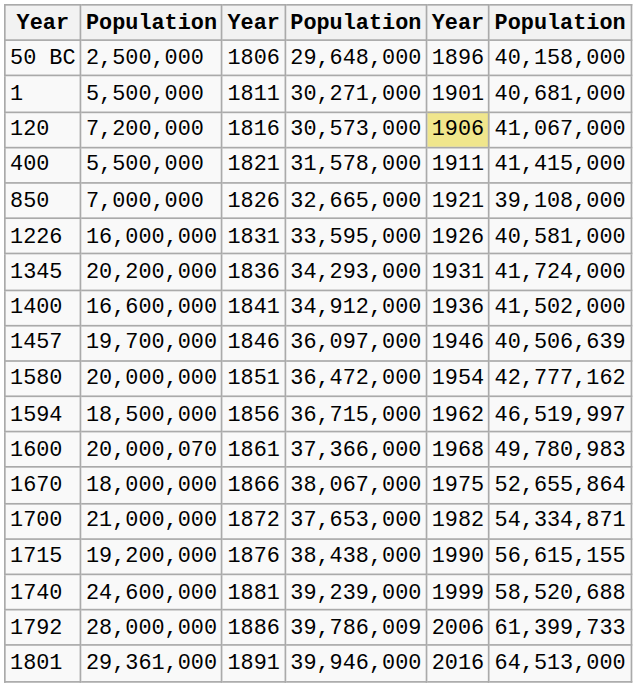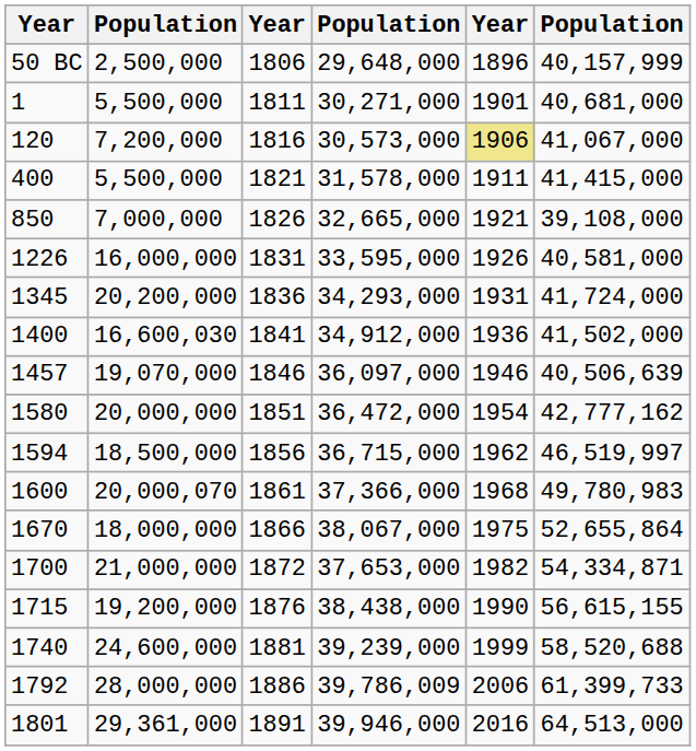 <table class="wikitable mw-collapsible">
 <tr>
 <th>Year</th>
 <th>Population</th>
 <th>Year</th>
 <th>Population</th>
 <th>Year</th>
 <th>Population</th>
 </tr>
 <tr>
 <td>50 BC</td>
 <td>2,500,000</td>
 <td>1806</td>
 <td>29,648,000</td>
 <td>1896</td>
-<td>40,158,000</td>
+<td>40,157,999</td>
 </tr>
 <tr>
 <td>1</td>
 <td>5,500,000</td>
 <td>1811</td>
 <td>30,271,000</td>
 <td>1901</td>
 <td>40,681,000</td>
 </tr>
 <tr>
 <td>120</td>
 <td>7,200,000</td>
 <td>1816</td>
 <td>30,573,000</td>
 <td style="background: khaki;">1906</td>
 <td>41,067,000</td>
 </tr>
 <tr>
 <td>400</td>
 <td>5,500,000</td>
 <td>1821</td>
 <td>31,578,000</td>
 <td>1911</td>
 <td>41,415,000</td>
 </tr>
 <tr>
 <td>850</td>
 <td>7,000,000</td>
 <td>1826</td>
 <td>32,665,000</td>
 <td>1921</td>
 <td>39,108,000</td>
 </tr>
 <tr>
 <td>1226</td>
 <td>16,000,000</td>
 <td>1831</td>
 <td>33,595,000</td>
 <td>1926</td>
 <td>40,581,000</td>
 </tr>
 <tr>
 <td>1345</td>
 <td>20,200,000</td>
 <td>1836</td>
 <td>34,293,000</td>
 <td>1931</td>
 <td>41,724,000</td>
 </tr>
 <tr>
 <td>1400</td>
-<td>16,600,000</td>
+<td>16,600,030</td>
 <td>1841</td>
 <td>34,912,000</td>
 <td>1936</td>
 <td>41,502,000</td>
 </tr>
 <tr>
 <td>1457</td>
-<td>19,700,000</td>
+<td>19,070,000</td>
 <td>1846</td>
 <td>36,097,000</td>
 <td>1946</td>
 <td>40,506,639</td>
 </tr>
 <tr>
 <td>1580</td>
 <td>20,000,000</td>
 <td>1851</td>
 <td>36,472,000</td>
 <td>1954</td>
 <td>42,777,162</td>
 </tr>
 <tr>
 <td>1594</td>
 <td>18,500,000</td>
 <td>1856</td>
 <td>36,715,000</td>
 <td>1962</td>
 <td>46,519,997</td>
 </tr>
 <tr>
 <td>1600</td>
 <td>20,000,070</td>
 <td>1861</td>
 <td>37,366,000</td>
 <td>1968</td>
 <td>49,780,983</td>
 </tr>
 <tr>
 <td>1670</td>
 <td>18,000,000</td>
 <td>1866</td>
 <td>38,067,000</td>
 <td>1975</td>
 <td>52,655,864</td>
 </tr>
 <tr>
 <td>1700</td>
 <td>21,000,000</td>
 <td>1872</td>
 <td>37,653,000</td>
 <td>1982</td>
 <td>54,334,871</td>
 </tr>
 <tr>
 <td>1715</td>
 <td>19,200,000</td>
 <td>1876</td>
 <td>38,438,000</td>
 <td>1990</td>
 <td>56,615,155</td>
 </tr>
 <tr>
 <td>1740</td>
 <td>24,600,000</td>
 <td>1881</td>
 <td>39,239,000</td>
 <td>1999</td>
 <td>58,520,688</td>
 </tr>
 <tr>
 <td>1792</td>
 <td>28,000,000</td>
 <td>1886</td>
 <td>39,786,009</td>
 <td>2006</td>
 <td>61,399,733</td>
 </tr>
 <tr>
 <td>1801</td>
 <td>29,361,000</td>
 <td>1891</td>
 <td>39,946,000</td>
 <td>2016</td>
 <td>64,513,000</td>
 </tr>
 </table>
